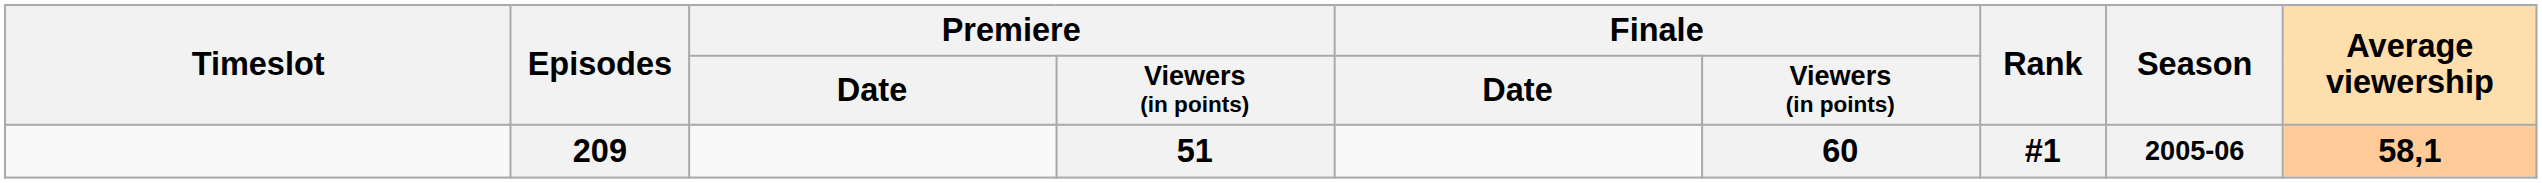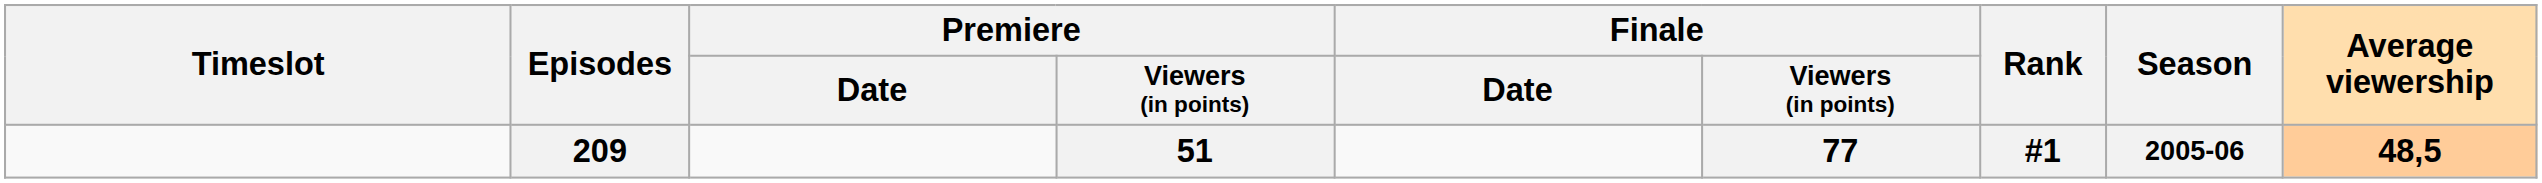 <table class="wikitable">
 <tr>
 <th style="width:20%;" rowspan=2>Timeslot</th>
 <th style="width:07%;" rowspan=2>Episodes</th>
 <th colspan=2>Premiere</th>
 <th colspan=2>Finale</th>
 <th style="width:05%;" rowspan=2>Rank</th>
 <th style="width:07%;" rowspan=2>Season</th>
 <th style="width:10%; background:#ffdead;" rowspan="2">Average viewership</th>
 </tr>
 <tr>
 <th>Date</th>
 <th span style="width:11%; font-size:smaller; line-height:100%;">Viewers<br><small>(in points)</small></th>
 <th>Date</th>
 <th span style="width:11%; font-size:smaller; line-height:100%;">Viewers<br><small>(in points)</small></th>
 </tr>
 <tr>
 <td></td>
 <th>209</th>
 <td style="font-size:11px;line-height:110%"></td>
 <th>51</th>
 <td style="font-size:11px;line-height:110%"></td>
-<th>60</th>
+<th>77</th>
 <th>#1</th>
 <th style="font-size:smaller">2005-06</th>
-<th style="background:#fc9;">58,1</th>
+<th style="background:#fc9;">48,5</th>
 </tr>
 </table>
